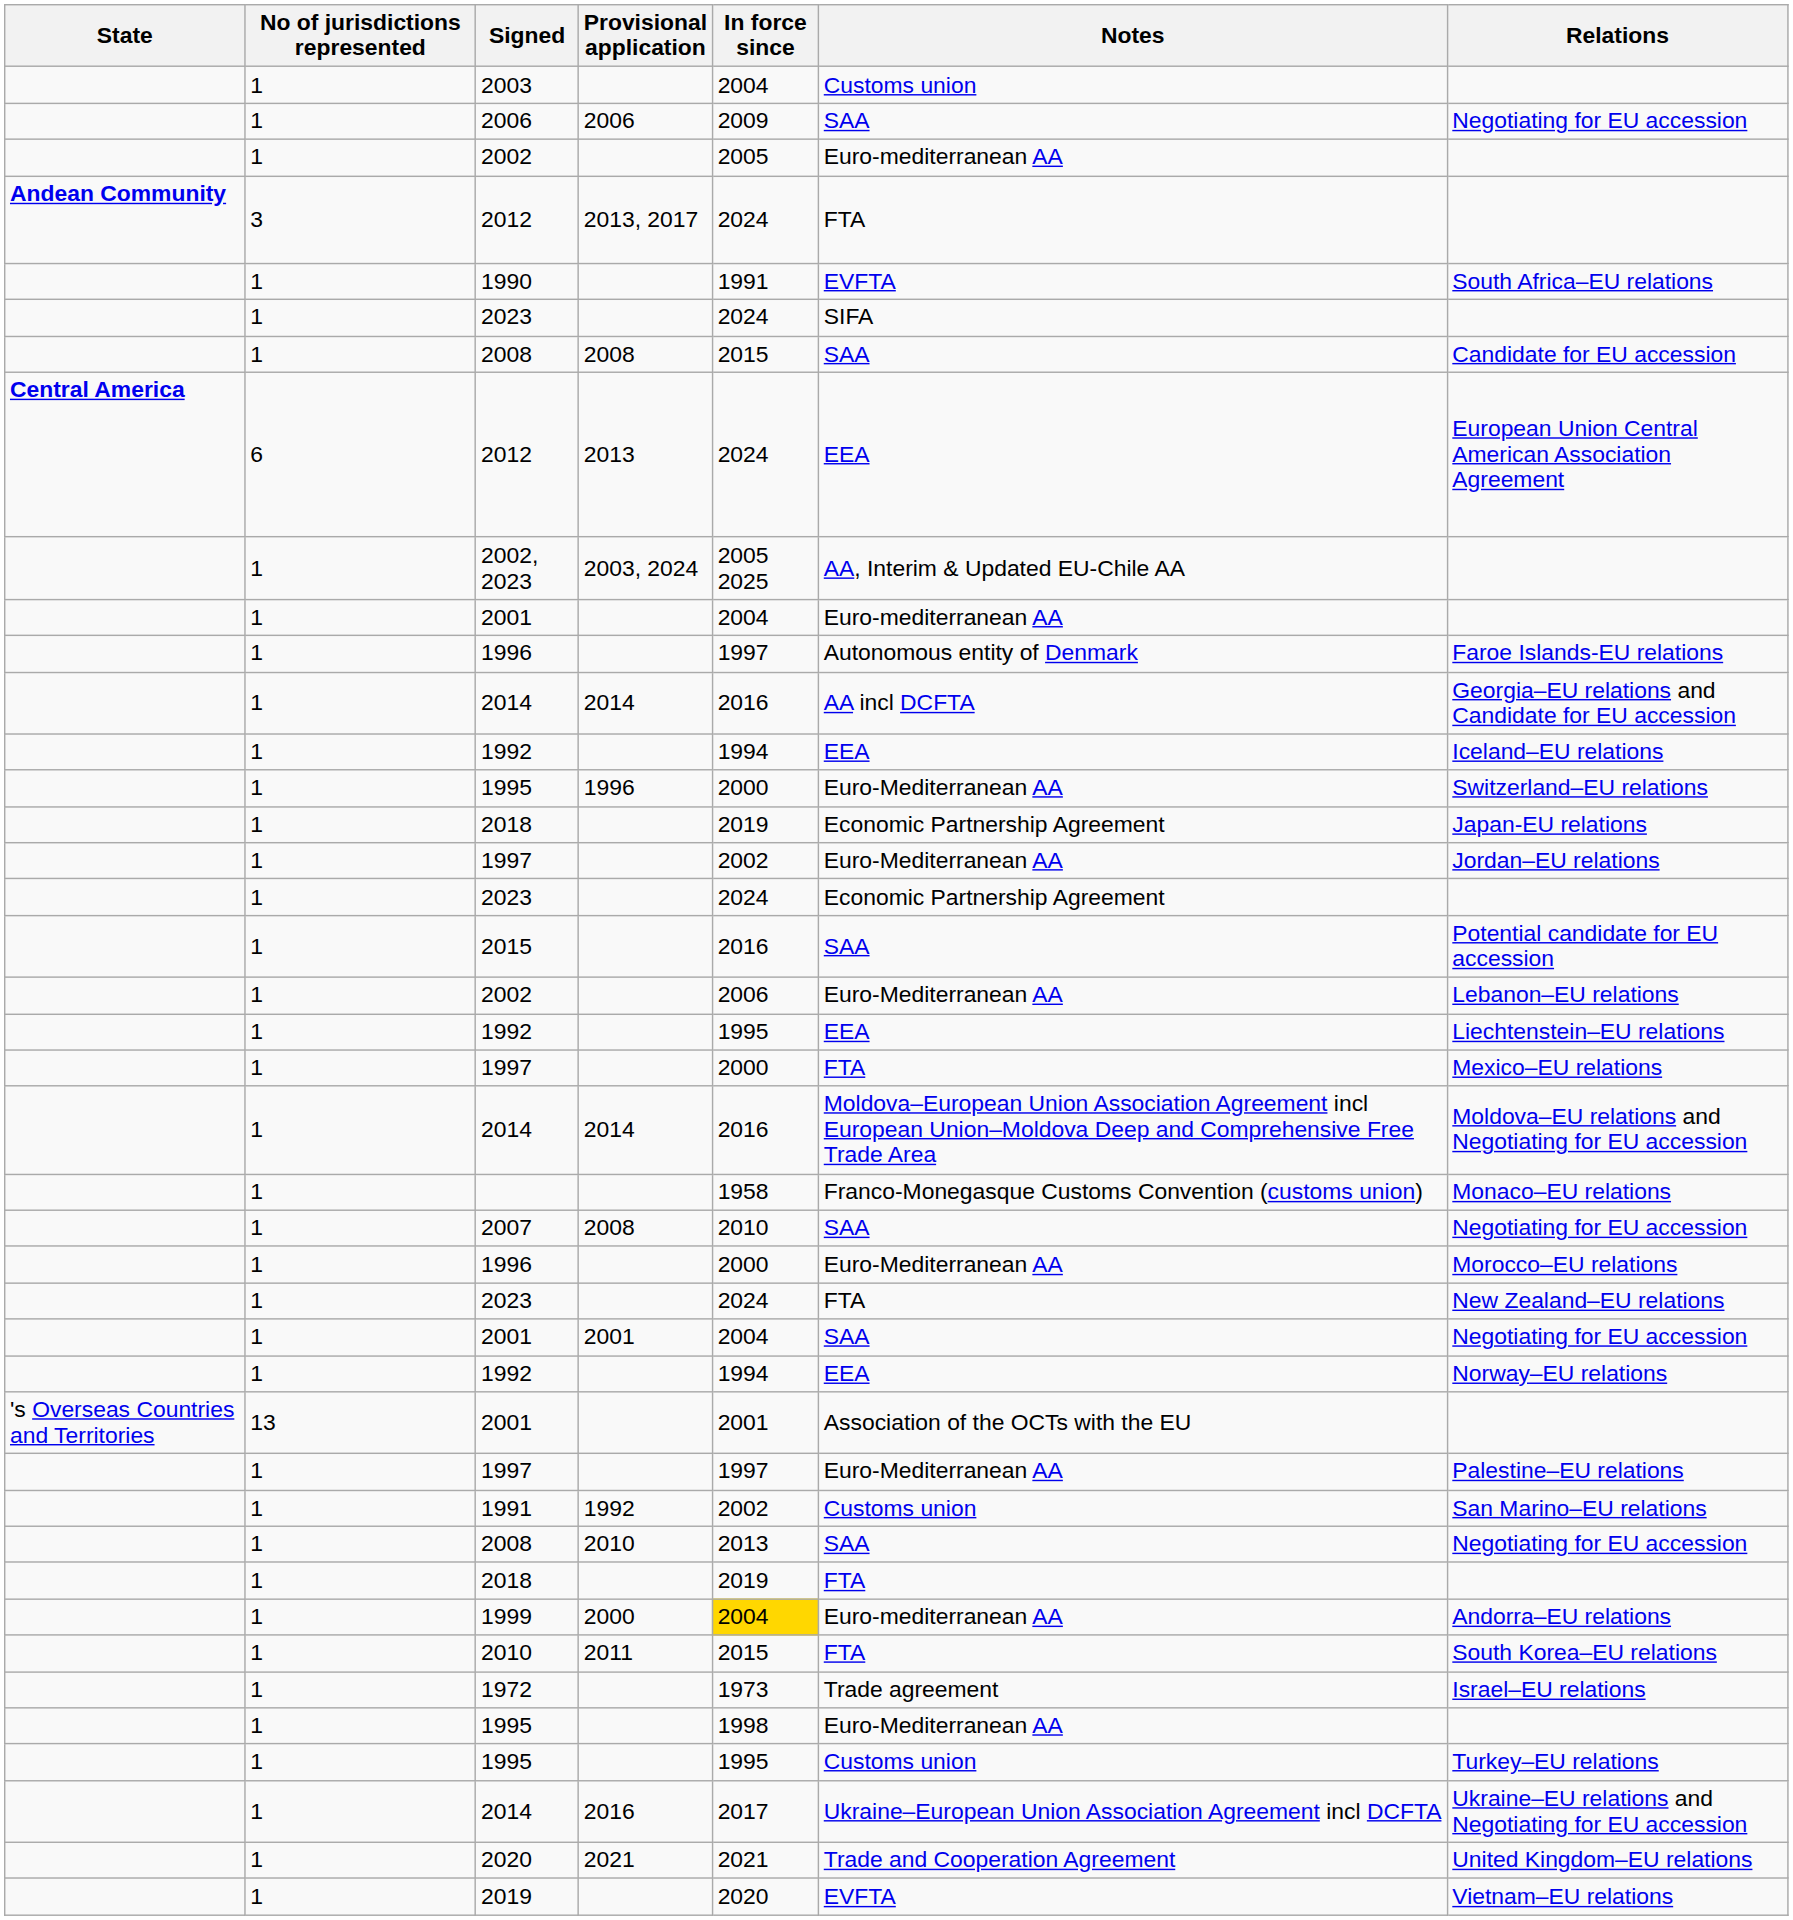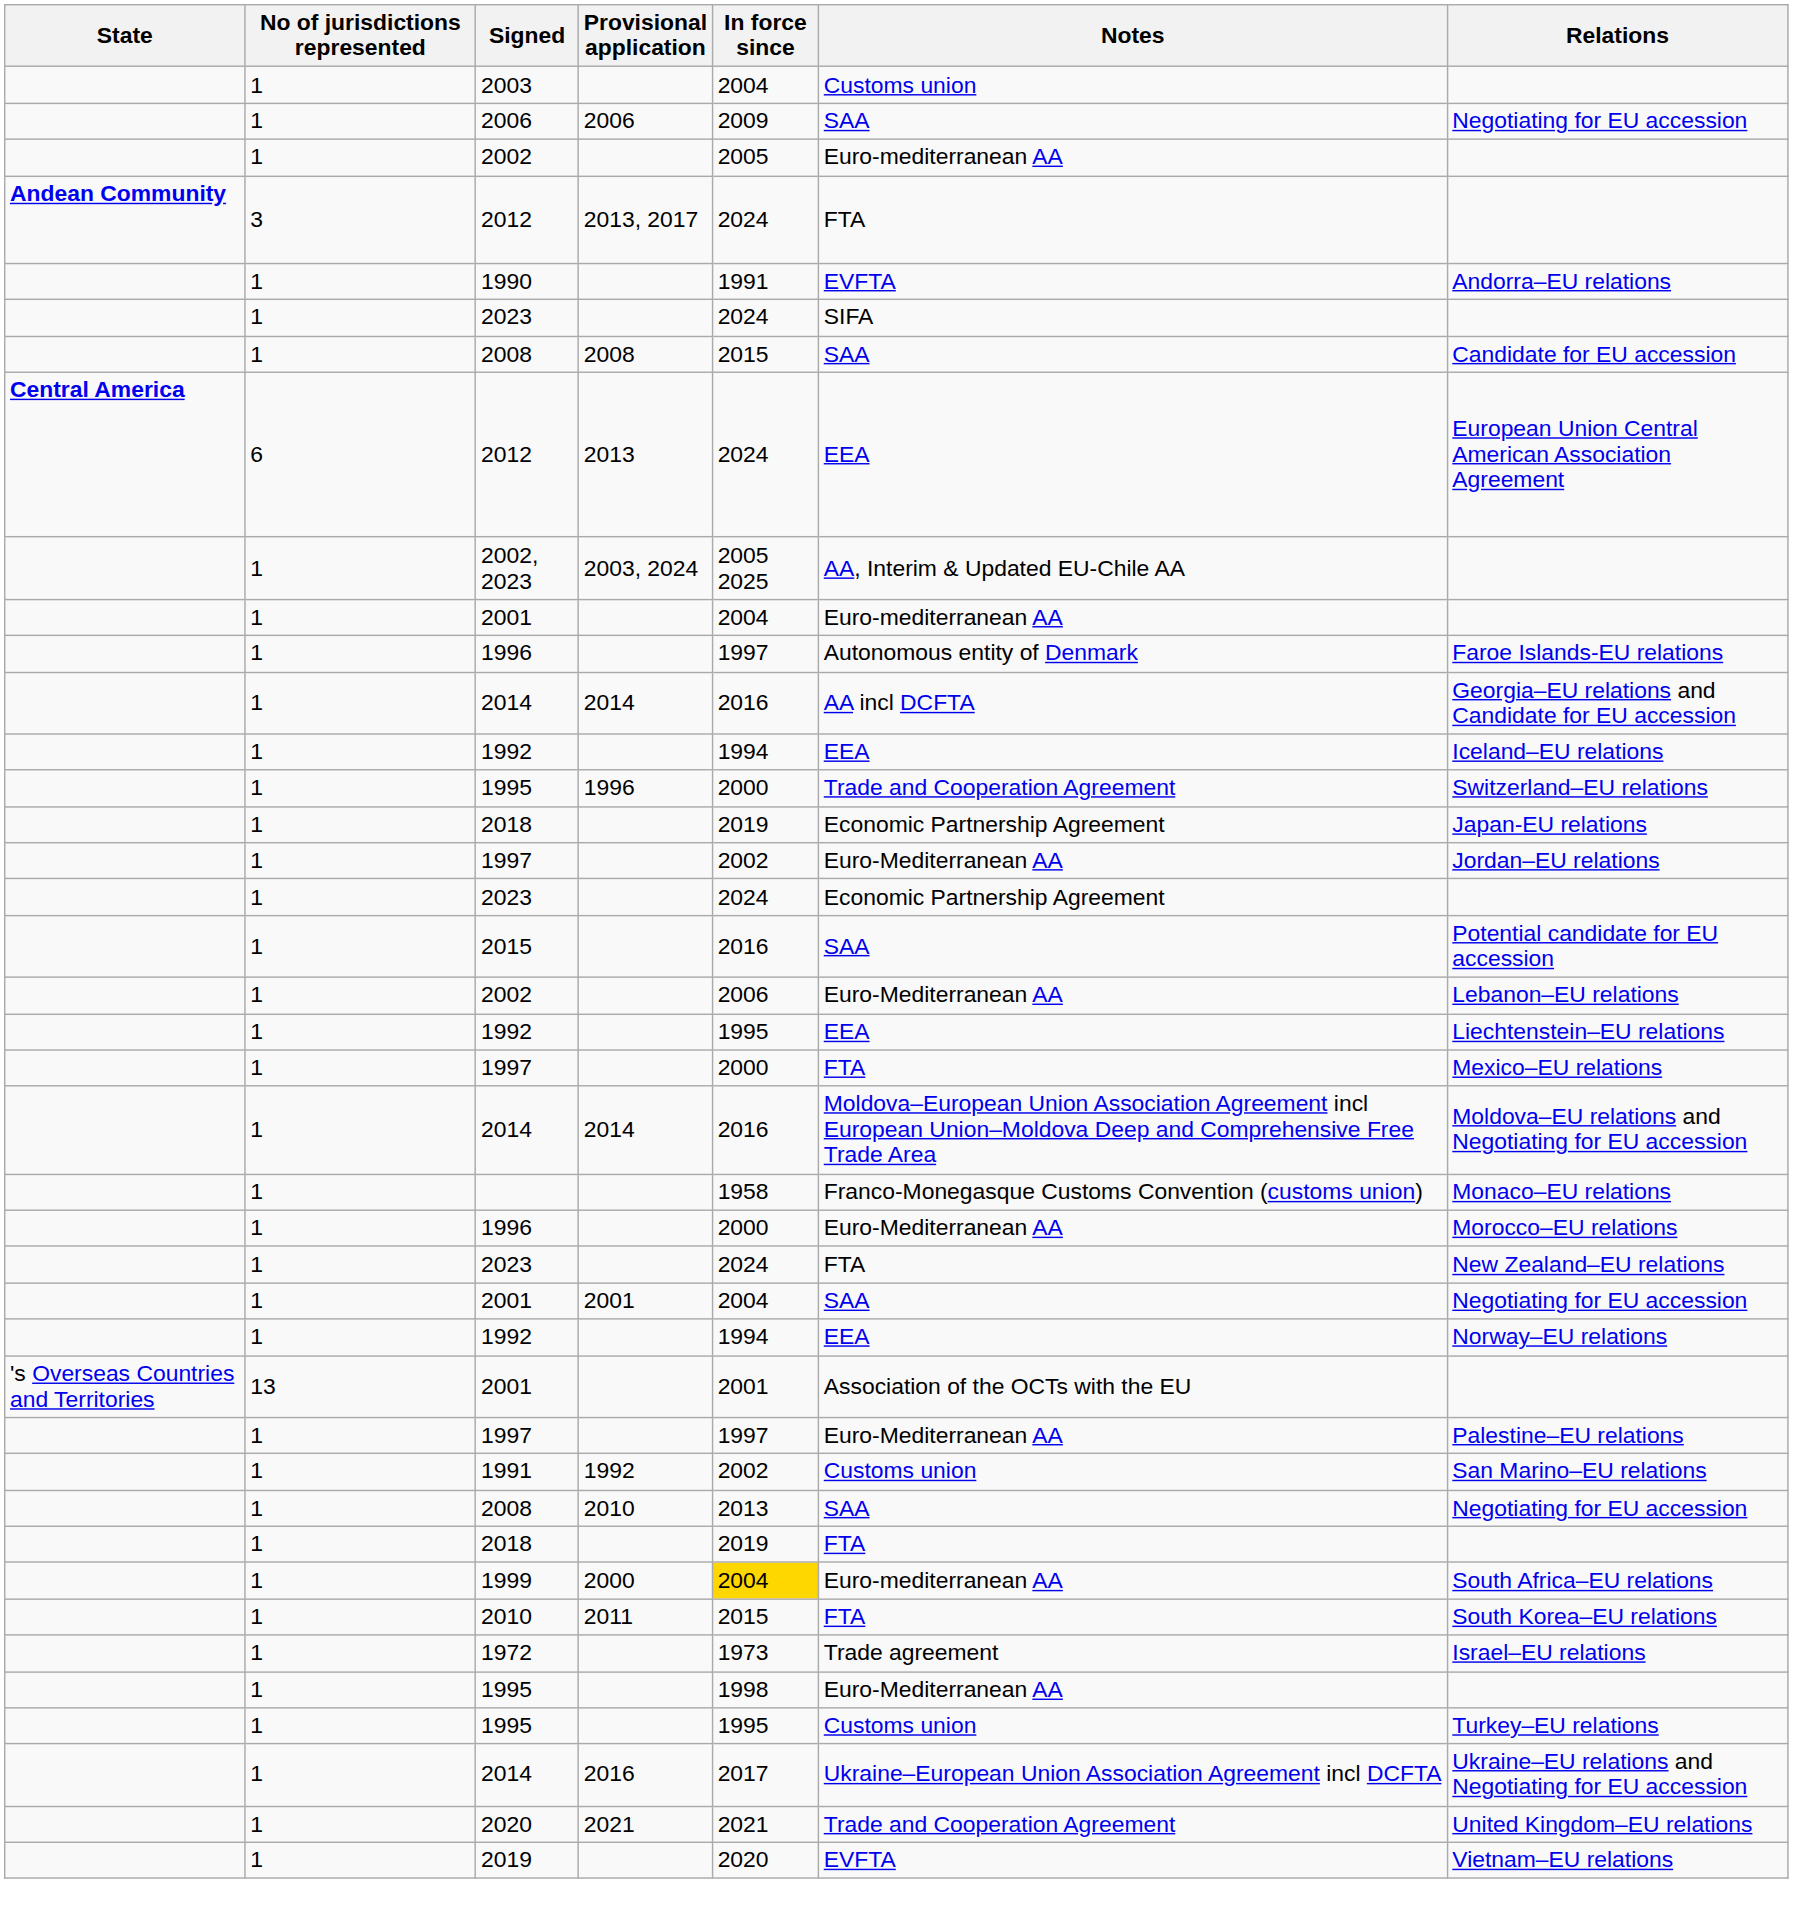 <table class="wikitable sortable">
 <tr>
 <th>State</th>
 <th>No of jurisdictions represented</th>
 <th>Signed</th>
 <th>Provisional<br>application</th>
 <th>In force since</th>
 <th>Notes</th>
 <th>Relations</th>
 </tr>
 <tr>
 <td></td>
 <td>1</td>
 <td>2003</td>
 <td></td>
 <td>2004</td>
 <td><a href='#'>Customs union</a></td>
 <td></td>
 </tr>
 <tr>
 <td></td>
 <td>1</td>
 <td>2006</td>
 <td>2006</td>
 <td>2009</td>
 <td><a href='#'>SAA</a></td>
 <td><a href='#'>Negotiating for EU accession</a></td>
 </tr>
 <tr>
 <td></td>
 <td>1</td>
 <td>2002</td>
 <td></td>
 <td>2005</td>
 <td>Euro-mediterranean  <a href='#'>AA</a></td>
 <td></td>
 </tr>
 <tr>
 <td><strong><a href='#'>Andean Community</a></strong><br><br><br></td>
 <td>3</td>
 <td>2012</td>
 <td>2013, 2017</td>
 <td>2024</td>
 <td>FTA</td>
 <td></td>
 </tr>
 <tr>
 <td></td>
 <td>1</td>
 <td>1990</td>
 <td></td>
 <td>1991</td>
 <td><a href='#'>EVFTA</a></td>
-<td><a href='#'>South Africa–EU relations</a></td>
+<td><a href='#'>Andorra–EU relations</a></td>
 </tr>
 <tr>
 <td></td>
 <td>1</td>
 <td>2023</td>
 <td></td>
 <td>2024</td>
 <td>SIFA</td>
 <td></td>
 </tr>
 <tr>
 <td></td>
 <td>1</td>
 <td>2008</td>
 <td>2008</td>
 <td>2015</td>
 <td><a href='#'>SAA</a></td>
 <td><a href='#'>Candidate for EU accession</a></td>
 </tr>
 <tr>
 <td><strong><a href='#'>Central America</a></strong><br><br><br><br><br><br></td>
 <td>6</td>
 <td>2012</td>
 <td>2013</td>
 <td>2024</td>
 <td><a href='#'>EEA</a></td>
 <td><a href='#'>European Union Central American Association Agreement</a></td>
 </tr>
 <tr>
 <td></td>
 <td>1</td>
 <td>2002, 2023</td>
 <td>2003, 2024</td>
 <td>2005 2025</td>
 <td><a href='#'>AA</a>, Interim & Updated EU-Chile AA</td>
 <td></td>
 </tr>
 <tr>
 <td></td>
 <td>1</td>
 <td>2001</td>
 <td></td>
 <td>2004</td>
 <td>Euro-mediterranean <a href='#'>AA</a></td>
 <td></td>
 </tr>
 <tr>
 <td></td>
 <td>1</td>
 <td>1996</td>
 <td></td>
 <td>1997</td>
 <td>Autonomous entity of <a href='#'>Denmark</a></td>
 <td><a href='#'>Faroe Islands-EU relations</a></td>
 </tr>
 <tr>
 <td></td>
 <td>1</td>
 <td>2014</td>
 <td>2014</td>
 <td>2016</td>
 <td><a href='#'>AA</a> incl <a href='#'>DCFTA</a></td>
 <td><a href='#'>Georgia–EU relations</a> and <a href='#'>Candidate for EU accession</a></td>
 </tr>
 <tr>
 <td></td>
 <td>1</td>
 <td>1992</td>
 <td></td>
 <td>1994</td>
 <td><a href='#'>EEA</a></td>
 <td><a href='#'>Iceland–EU relations</a></td>
 </tr>
 <tr>
 <td></td>
 <td>1</td>
 <td>1995</td>
 <td>1996</td>
 <td>2000</td>
-<td>Euro-Mediterranean <a href='#'>AA</a></td>
+<td><a href='#'>Trade and Cooperation Agreement</a></td>
 <td><a href='#'>Switzerland–EU relations</a></td>
 </tr>
 <tr>
 <td></td>
 <td>1</td>
 <td>2018</td>
 <td></td>
 <td>2019</td>
 <td>Economic Partnership Agreement </td>
 <td><a href='#'>Japan-EU relations</a></td>
 </tr>
 <tr>
 <td></td>
 <td>1</td>
 <td>1997</td>
 <td></td>
 <td>2002</td>
 <td>Euro-Mediterranean <a href='#'>AA</a></td>
 <td><a href='#'>Jordan–EU relations</a></td>
 </tr>
 <tr>
 <td></td>
 <td>1</td>
 <td>2023</td>
 <td></td>
 <td>2024</td>
 <td>Economic Partnership Agreement</td>
 <td></td>
 </tr>
 <tr>
 <td></td>
 <td>1</td>
 <td>2015</td>
 <td></td>
 <td>2016</td>
 <td><a href='#'>SAA</a></td>
 <td><a href='#'>Potential candidate for EU accession</a></td>
 </tr>
 <tr>
 <td></td>
 <td>1</td>
 <td>2002</td>
 <td></td>
 <td>2006</td>
 <td>Euro-Mediterranean <a href='#'>AA</a></td>
 <td><a href='#'>Lebanon–EU relations</a></td>
 </tr>
 <tr>
 <td></td>
 <td>1</td>
 <td>1992</td>
 <td></td>
 <td>1995</td>
 <td><a href='#'>EEA</a></td>
 <td><a href='#'>Liechtenstein–EU relations</a></td>
 </tr>
 <tr>
 <td></td>
 <td>1</td>
 <td>1997</td>
 <td></td>
 <td>2000</td>
 <td><a href='#'>FTA</a></td>
 <td><a href='#'>Mexico–EU relations</a></td>
 </tr>
 <tr>
 <td></td>
 <td>1</td>
 <td>2014</td>
 <td>2014</td>
 <td>2016</td>
 <td><a href='#'>Moldova–European Union Association Agreement</a> incl <a href='#'>European Union–Moldova Deep and Comprehensive Free Trade Area</a></td>
 <td><a href='#'>Moldova–EU relations</a> and <a href='#'>Negotiating for EU accession</a></td>
 </tr>
 <tr>
 <td></td>
 <td>1</td>
 <td></td>
 <td></td>
 <td>1958</td>
 <td>Franco-Monegasque Customs Convention (<a href='#'>customs union</a>)</td>
 <td><a href='#'>Monaco–EU relations</a></td>
-</tr>
-<tr>
-<td></td>
-<td>1</td>
-<td>2007</td>
-<td>2008</td>
-<td>2010</td>
-<td><a href='#'>SAA</a></td>
-<td><a href='#'>Negotiating for EU accession</a></td>
 </tr>
 <tr>
 <td></td>
 <td>1</td>
 <td>1996</td>
 <td></td>
 <td>2000</td>
 <td>Euro-Mediterranean <a href='#'>AA</a></td>
 <td><a href='#'>Morocco–EU relations</a></td>
 </tr>
 <tr>
 <td></td>
 <td>1</td>
 <td>2023</td>
 <td></td>
 <td>2024</td>
 <td>FTA</td>
 <td><a href='#'>New Zealand–EU relations</a></td>
 </tr>
 <tr>
 <td></td>
 <td>1</td>
 <td>2001</td>
 <td>2001</td>
 <td>2004</td>
 <td><a href='#'>SAA</a></td>
 <td><a href='#'>Negotiating for EU accession</a></td>
 </tr>
 <tr>
 <td></td>
 <td>1</td>
 <td>1992</td>
 <td></td>
 <td>1994</td>
 <td><a href='#'>EEA</a></td>
 <td><a href='#'>Norway–EU relations</a></td>
 </tr>
 <tr>
 <td>'s <a href='#'>Overseas Countries and Territories</a></td>
 <td>13</td>
 <td>2001</td>
 <td></td>
 <td>2001</td>
 <td>Association of the OCTs with the EU</td>
 <td></td>
 </tr>
 <tr>
 <td></td>
 <td>1</td>
 <td>1997</td>
 <td></td>
 <td>1997</td>
 <td>Euro-Mediterranean <a href='#'>AA</a></td>
 <td><a href='#'>Palestine–EU relations</a></td>
 </tr>
 <tr>
 <td></td>
 <td>1</td>
 <td>1991</td>
 <td>1992</td>
 <td>2002</td>
 <td><a href='#'>Customs union</a></td>
 <td><a href='#'>San Marino–EU relations</a></td>
 </tr>
 <tr>
 <td></td>
 <td>1</td>
 <td>2008</td>
 <td>2010</td>
 <td>2013</td>
 <td><a href='#'>SAA</a></td>
 <td><a href='#'>Negotiating for EU accession</a></td>
 </tr>
 <tr>
 <td></td>
 <td>1</td>
 <td>2018</td>
 <td></td>
 <td>2019</td>
 <td><a href='#'>FTA</a></td>
 <td></td>
 </tr>
 <tr>
 <td></td>
 <td>1</td>
 <td>1999</td>
 <td>2000</td>
 <td style="background: gold;">2004</td>
 <td>Euro-mediterranean <a href='#'>AA</a></td>
-<td><a href='#'>Andorra–EU relations</a></td>
+<td><a href='#'>South Africa–EU relations</a></td>
 </tr>
 <tr>
 <td></td>
 <td>1</td>
 <td>2010</td>
 <td>2011</td>
 <td>2015</td>
 <td><a href='#'>FTA</a></td>
 <td><a href='#'>South Korea–EU relations</a></td>
 </tr>
 <tr>
 <td></td>
 <td>1</td>
 <td>1972</td>
 <td></td>
 <td>1973</td>
 <td>Trade agreement</td>
 <td><a href='#'>Israel–EU relations</a></td>
 </tr>
 <tr>
 <td></td>
 <td>1</td>
 <td>1995</td>
 <td></td>
 <td>1998</td>
 <td>Euro-Mediterranean <a href='#'>AA</a></td>
 <td></td>
 </tr>
 <tr>
 <td></td>
 <td>1</td>
 <td>1995</td>
 <td></td>
 <td>1995</td>
 <td><a href='#'>Customs union</a></td>
 <td><a href='#'>Turkey–EU relations</a></td>
 </tr>
 <tr>
 <td></td>
 <td>1</td>
 <td>2014</td>
 <td>2016</td>
 <td>2017</td>
 <td><a href='#'>Ukraine–European Union Association Agreement</a> incl <a href='#'>DCFTA</a></td>
 <td><a href='#'>Ukraine–EU relations</a> and <a href='#'>Negotiating for EU accession</a></td>
 </tr>
 <tr>
 <td></td>
 <td>1</td>
 <td>2020</td>
 <td>2021</td>
 <td>2021</td>
 <td><a href='#'>Trade and Cooperation Agreement</a></td>
 <td><a href='#'>United Kingdom–EU relations</a></td>
 </tr>
 <tr>
 <td></td>
 <td>1</td>
 <td>2019</td>
 <td></td>
 <td>2020</td>
 <td><a href='#'>EVFTA</a></td>
 <td><a href='#'>Vietnam–EU relations</a></td>
 </tr>
 </table>
